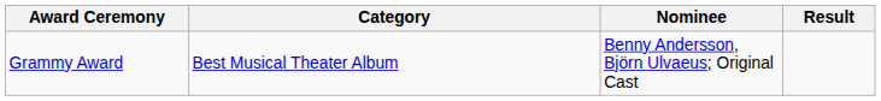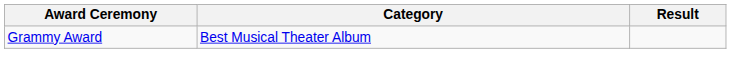 <table class="wikitable" style="width:95%;">
 <tr>
 <th style="width:20%;">Award Ceremony</th>
 <th style="width:45%;">Category</th>
-<th style="width:20%;">Nominee</th>
 <th style="width:10%;">Result</th>
 </tr>
 <tr>
 <td><a href='#'>Grammy Award</a></td>
 <td><a href='#'>Best Musical Theater Album</a></td>
-<td><a href='#'>Benny Andersson</a>, <a href='#'>Björn Ulvaeus</a>; Original Cast</td>
 <td></td>
 </tr>
 </table>
